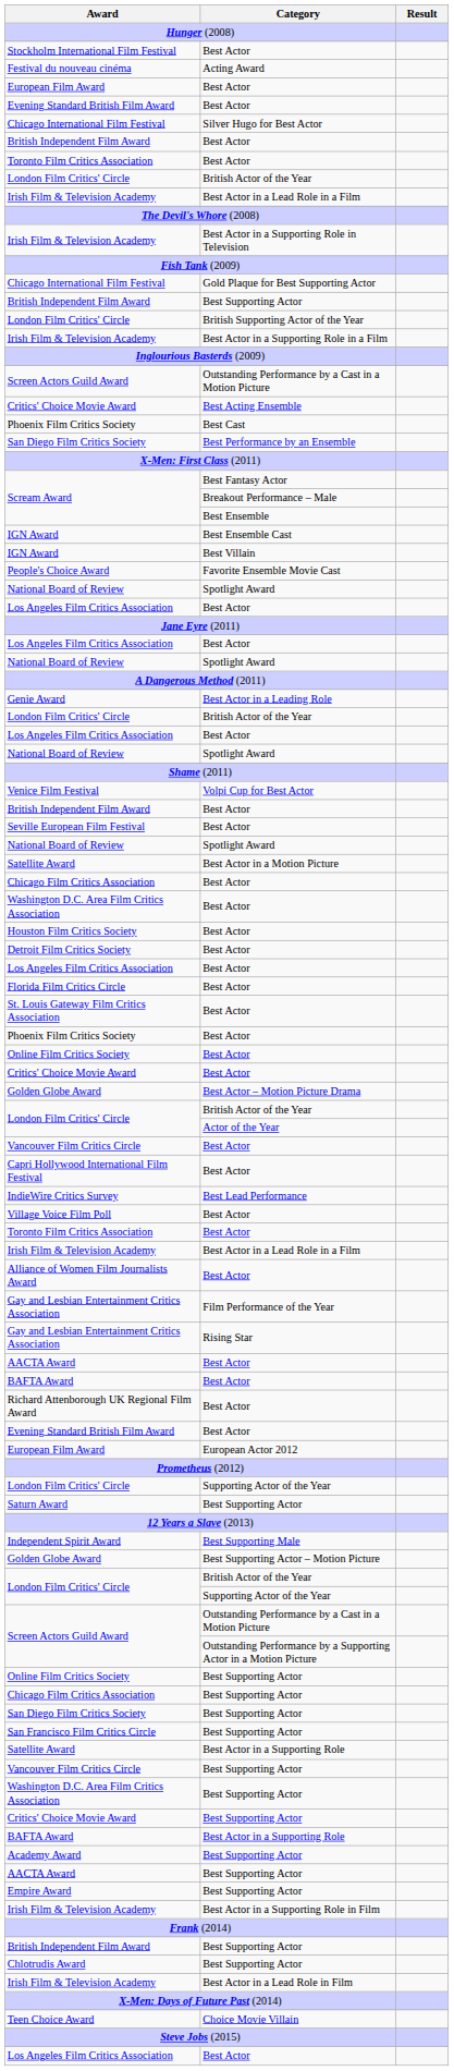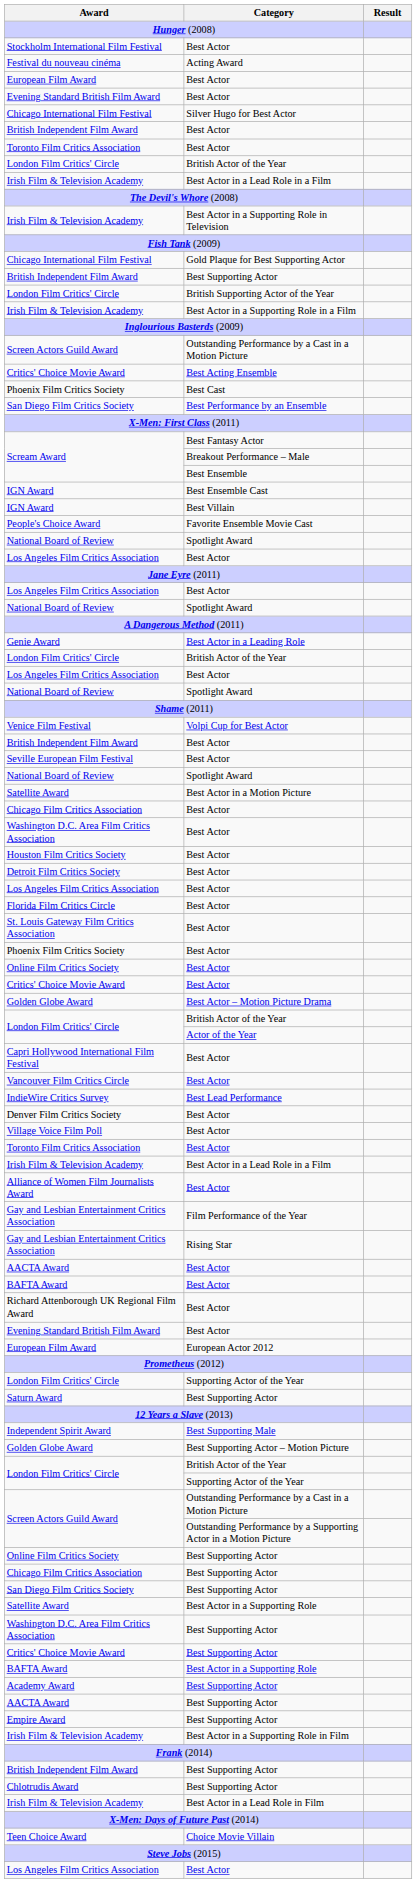 <table class="wikitable" style="font-size: 95%">
 <tr>
 <th width="25%">Award</th>
 <th width="25%">Category</th>
 <th width="5%">Result</th>
 </tr>
 <tr bgcolor=CCCFFF>
 <td colspan=2 align=center><strong><em><a href='#'>Hunger</a></em></strong> (2008)</td>
 <td></td>
 </tr>
 <tr>
 <td><a href='#'>Stockholm International Film Festival</a></td>
 <td>Best Actor</td>
 <td></td>
 </tr>
 <tr>
 <td><a href='#'>Festival du nouveau cinéma</a></td>
 <td>Acting Award</td>
 <td></td>
 </tr>
 <tr>
 <td><a href='#'>European Film Award</a></td>
 <td>Best Actor</td>
 <td></td>
 </tr>
 <tr>
 <td><a href='#'>Evening Standard British Film Award</a></td>
 <td>Best Actor</td>
 <td></td>
 </tr>
 <tr>
 <td><a href='#'>Chicago International Film Festival</a></td>
 <td>Silver Hugo for Best Actor</td>
 <td></td>
 </tr>
 <tr>
 <td><a href='#'>British Independent Film Award</a></td>
 <td>Best Actor</td>
 <td></td>
 </tr>
 <tr>
 <td><a href='#'>Toronto Film Critics Association</a></td>
 <td>Best Actor</td>
 <td></td>
 </tr>
 <tr>
 <td><a href='#'>London Film Critics' Circle</a></td>
 <td>British Actor of the Year</td>
 <td></td>
 </tr>
 <tr>
 <td><a href='#'>Irish Film & Television Academy</a></td>
 <td>Best Actor in a Lead Role in a Film</td>
 <td></td>
 </tr>
 <tr bgcolor=CCCFFF>
 <td colspan=2 align=center><strong><em><a href='#'>The Devil's Whore</a></em></strong> (2008)</td>
 <td></td>
 </tr>
 <tr>
 <td><a href='#'>Irish Film & Television Academy</a></td>
 <td>Best Actor in a Supporting Role in Television</td>
 <td></td>
 </tr>
 <tr bgcolor=CCCFFF>
 <td colspan=2 align=center><strong><em><a href='#'>Fish Tank</a></em></strong> (2009)</td>
 <td></td>
 </tr>
 <tr>
 <td><a href='#'>Chicago International Film Festival</a></td>
 <td>Gold Plaque for Best Supporting Actor</td>
 <td></td>
 </tr>
 <tr>
 <td><a href='#'>British Independent Film Award</a></td>
 <td>Best Supporting Actor</td>
 <td></td>
 </tr>
 <tr>
 <td><a href='#'>London Film Critics' Circle</a></td>
 <td>British Supporting Actor of the Year</td>
 <td></td>
 </tr>
 <tr>
 <td><a href='#'>Irish Film & Television Academy</a></td>
 <td>Best Actor in a Supporting Role in a Film</td>
 <td></td>
 </tr>
 <tr bgcolor=CCCFFF>
 <td colspan=2 align=center><strong><em><a href='#'>Inglourious Basterds</a></em></strong> (2009)</td>
 <td></td>
 </tr>
 <tr>
 <td><a href='#'>Screen Actors Guild Award</a></td>
 <td>Outstanding Performance by a Cast in a Motion Picture</td>
 <td></td>
 </tr>
 <tr>
 <td><a href='#'>Critics' Choice Movie Award</a></td>
 <td><a href='#'>Best Acting Ensemble</a></td>
 <td></td>
 </tr>
 <tr>
 <td>Phoenix Film Critics Society</td>
 <td>Best Cast</td>
 <td></td>
 </tr>
 <tr>
 <td><a href='#'>San Diego Film Critics Society</a></td>
 <td><a href='#'>Best Performance by an Ensemble</a></td>
 <td></td>
 </tr>
 <tr bgcolor=CCCFFF>
 <td colspan=2 align=center><strong><em><a href='#'>X-Men: First Class</a></em></strong> (2011)</td>
 <td></td>
 </tr>
 <tr>
 <td rowspan="3"><a href='#'>Scream Award</a></td>
 <td>Best Fantasy Actor</td>
 <td></td>
 </tr>
 <tr>
 <td>Breakout Performance – Male</td>
 <td></td>
 </tr>
 <tr>
 <td>Best Ensemble</td>
 <td></td>
 </tr>
 <tr>
 <td><a href='#'>IGN Award</a></td>
 <td>Best Ensemble Cast</td>
 <td></td>
 </tr>
 <tr>
 <td><a href='#'>IGN Award</a></td>
 <td>Best Villain</td>
 <td></td>
 </tr>
 <tr>
 <td><a href='#'>People's Choice Award</a></td>
 <td>Favorite Ensemble Movie Cast</td>
 <td></td>
 </tr>
 <tr>
 <td><a href='#'>National Board of Review</a></td>
 <td>Spotlight Award</td>
 <td></td>
 </tr>
 <tr>
 <td><a href='#'>Los Angeles Film Critics Association</a></td>
 <td>Best Actor</td>
 <td></td>
 </tr>
 <tr bgcolor=CCCFFF>
 <td colspan=2 align=center><strong><em><a href='#'>Jane Eyre</a></em></strong> (2011)</td>
 <td></td>
 </tr>
 <tr>
 <td><a href='#'>Los Angeles Film Critics Association</a></td>
 <td>Best Actor</td>
 <td></td>
 </tr>
 <tr>
 <td><a href='#'>National Board of Review</a></td>
 <td>Spotlight Award</td>
 <td></td>
 </tr>
 <tr bgcolor=CCCFFF>
 <td colspan=2 align=center><strong><em><a href='#'>A Dangerous Method</a></em></strong> (2011)</td>
 <td></td>
 </tr>
 <tr>
 <td><a href='#'>Genie Award</a></td>
 <td><a href='#'>Best Actor in a Leading Role</a></td>
 <td></td>
 </tr>
 <tr>
 <td><a href='#'>London Film Critics' Circle</a></td>
 <td>British Actor of the Year</td>
 <td></td>
 </tr>
 <tr>
 <td><a href='#'>Los Angeles Film Critics Association</a></td>
 <td>Best Actor</td>
 <td></td>
 </tr>
 <tr>
 <td><a href='#'>National Board of Review</a></td>
 <td>Spotlight Award</td>
 <td></td>
 </tr>
 <tr bgcolor=CCCFFF>
 <td colspan=2 align=center><strong><em><a href='#'>Shame</a></em></strong> (2011)</td>
 <td></td>
 </tr>
 <tr>
 <td><a href='#'>Venice Film Festival</a></td>
 <td><a href='#'>Volpi Cup for Best Actor</a></td>
 <td></td>
 </tr>
 <tr>
 <td><a href='#'>British Independent Film Award</a></td>
 <td>Best Actor</td>
 <td></td>
 </tr>
 <tr>
 <td><a href='#'>Seville European Film Festival</a></td>
 <td>Best Actor</td>
 <td></td>
 </tr>
 <tr>
 <td><a href='#'>National Board of Review</a></td>
 <td>Spotlight Award</td>
 <td></td>
 </tr>
 <tr>
 <td><a href='#'>Satellite Award</a></td>
 <td>Best Actor in a Motion Picture</td>
 <td></td>
 </tr>
 <tr>
 <td><a href='#'>Chicago Film Critics Association</a></td>
 <td>Best Actor</td>
 <td></td>
 </tr>
 <tr>
 <td><a href='#'>Washington D.C. Area Film Critics Association</a></td>
 <td>Best Actor</td>
 <td></td>
 </tr>
 <tr>
 <td><a href='#'>Houston Film Critics Society</a></td>
 <td>Best Actor</td>
 <td></td>
 </tr>
 <tr>
 <td><a href='#'>Detroit Film Critics Society</a></td>
 <td>Best Actor</td>
 <td></td>
 </tr>
 <tr>
 <td><a href='#'>Los Angeles Film Critics Association</a></td>
 <td>Best Actor</td>
 <td></td>
 </tr>
 <tr>
 <td><a href='#'>Florida Film Critics Circle</a></td>
 <td>Best Actor</td>
 <td></td>
 </tr>
 <tr>
 <td><a href='#'>St. Louis Gateway Film Critics Association</a></td>
 <td>Best Actor</td>
 <td></td>
 </tr>
 <tr>
 <td>Phoenix Film Critics Society</td>
 <td>Best Actor</td>
 <td></td>
 </tr>
 <tr>
 <td><a href='#'>Online Film Critics Society</a></td>
 <td><a href='#'>Best Actor</a></td>
 <td></td>
 </tr>
 <tr>
 <td><a href='#'>Critics' Choice Movie Award</a></td>
 <td><a href='#'>Best Actor</a></td>
 <td></td>
 </tr>
 <tr>
 <td><a href='#'>Golden Globe Award</a></td>
 <td><a href='#'>Best Actor – Motion Picture Drama</a></td>
 <td></td>
 </tr>
 <tr>
 <td rowspan="2"><a href='#'>London Film Critics' Circle</a></td>
 <td>British Actor of the Year</td>
 <td></td>
 </tr>
 <tr>
 <td><a href='#'>Actor of the Year</a></td>
 <td></td>
 </tr>
 <tr>
+<td><a href='#'>Capri Hollywood International Film Festival</a></td>
+<td>Best Actor</td>
+<td></td>
+</tr>
+<tr>
 <td><a href='#'>Vancouver Film Critics Circle</a></td>
 <td><a href='#'>Best Actor</a></td>
 <td></td>
 </tr>
 <tr>
-<td><a href='#'>Capri Hollywood International Film Festival</a></td>
-<td>Best Actor</td>
+<td><a href='#'>IndieWire Critics Survey</a></td>
+<td><a href='#'>Best Lead Performance</a></td>
 <td></td>
 </tr>
 <tr>
-<td><a href='#'>IndieWire Critics Survey</a></td>
-<td><a href='#'>Best Lead Performance</a></td>
+<td>Denver Film Critics Society</td>
+<td>Best Actor</td>
 <td></td>
 </tr>
 <tr>
 <td><a href='#'>Village Voice Film Poll</a></td>
 <td>Best Actor</td>
 <td></td>
 </tr>
 <tr>
 <td><a href='#'>Toronto Film Critics Association</a></td>
 <td><a href='#'>Best Actor</a></td>
 <td></td>
 </tr>
 <tr>
 <td><a href='#'>Irish Film & Television Academy</a></td>
 <td>Best Actor in a Lead Role in a Film</td>
 <td></td>
 </tr>
 <tr>
 <td><a href='#'>Alliance of Women Film Journalists Award</a></td>
 <td><a href='#'>Best Actor</a></td>
 <td></td>
 </tr>
 <tr>
 <td><a href='#'>Gay and Lesbian Entertainment Critics Association</a></td>
 <td>Film Performance of the Year</td>
 <td></td>
 </tr>
 <tr>
 <td><a href='#'>Gay and Lesbian Entertainment Critics Association</a></td>
 <td>Rising Star</td>
 <td></td>
 </tr>
 <tr>
 <td><a href='#'>AACTA Award</a></td>
 <td><a href='#'>Best Actor</a></td>
 <td></td>
 </tr>
 <tr>
 <td><a href='#'>BAFTA Award</a></td>
 <td><a href='#'>Best Actor</a></td>
 <td></td>
 </tr>
 <tr>
 <td>Richard Attenborough UK Regional Film Award</td>
 <td>Best Actor</td>
 <td></td>
 </tr>
 <tr>
 <td><a href='#'>Evening Standard British Film Award</a></td>
 <td>Best Actor</td>
 <td></td>
 </tr>
 <tr>
 <td><a href='#'>European Film Award</a></td>
 <td>European Actor 2012</td>
 <td></td>
 </tr>
 <tr bgcolor=CCCFFF>
 <td colspan=2 align=center><strong><em><a href='#'>Prometheus</a></em></strong> (2012)</td>
 <td></td>
 </tr>
 <tr>
 <td><a href='#'>London Film Critics' Circle</a></td>
 <td>Supporting Actor of the Year</td>
 <td></td>
 </tr>
 <tr>
 <td><a href='#'>Saturn Award</a></td>
 <td>Best Supporting Actor</td>
 <td></td>
 </tr>
 <tr bgcolor=CCCFFF>
 <td colspan=2 align=center><strong><em><a href='#'>12 Years a Slave</a></em></strong> (2013)</td>
 <td></td>
 </tr>
 <tr>
 <td><a href='#'>Independent Spirit Award</a></td>
 <td><a href='#'>Best Supporting Male</a></td>
 <td></td>
 </tr>
 <tr>
 <td><a href='#'>Golden Globe Award</a></td>
 <td>Best Supporting Actor – Motion Picture</td>
 <td></td>
 </tr>
 <tr>
 <td rowspan="2"><a href='#'>London Film Critics' Circle</a></td>
 <td>British Actor of the Year</td>
 <td></td>
 </tr>
 <tr>
 <td>Supporting Actor of the Year</td>
 <td></td>
 </tr>
 <tr>
 <td rowspan="2"><a href='#'>Screen Actors Guild Award</a></td>
 <td>Outstanding Performance by a Cast in a Motion Picture</td>
 <td></td>
 </tr>
 <tr>
 <td>Outstanding Performance by a Supporting Actor in a Motion Picture</td>
 <td></td>
 </tr>
 <tr>
 <td><a href='#'>Online Film Critics Society</a></td>
 <td>Best Supporting Actor</td>
 <td></td>
 </tr>
 <tr>
 <td><a href='#'>Chicago Film Critics Association</a></td>
 <td>Best Supporting Actor</td>
 <td></td>
 </tr>
 <tr>
 <td><a href='#'>San Diego Film Critics Society</a></td>
 <td>Best Supporting Actor</td>
 <td></td>
 </tr>
 <tr>
-<td><a href='#'>San Francisco Film Critics Circle</a></td>
-<td>Best Supporting Actor</td>
-<td></td>
-</tr>
-<tr>
 <td><a href='#'>Satellite Award</a></td>
 <td>Best Actor in a Supporting Role</td>
-<td></td>
-</tr>
-<tr>
-<td><a href='#'>Vancouver Film Critics Circle</a></td>
-<td>Best Supporting Actor</td>
 <td></td>
 </tr>
 <tr>
 <td><a href='#'>Washington D.C. Area Film Critics Association</a></td>
 <td>Best Supporting Actor</td>
 <td></td>
 </tr>
 <tr>
 <td><a href='#'>Critics' Choice Movie Award</a></td>
 <td><a href='#'>Best Supporting Actor</a></td>
 <td></td>
 </tr>
 <tr>
 <td><a href='#'>BAFTA Award</a></td>
 <td><a href='#'>Best Actor in a Supporting Role</a></td>
 <td></td>
 </tr>
 <tr>
 <td><a href='#'>Academy Award</a></td>
 <td><a href='#'>Best Supporting Actor</a></td>
 <td></td>
 </tr>
 <tr>
 <td><a href='#'>AACTA Award</a></td>
 <td>Best Supporting Actor</td>
 <td></td>
 </tr>
 <tr>
 <td><a href='#'>Empire Award</a></td>
 <td>Best Supporting Actor</td>
 <td></td>
 </tr>
 <tr>
 <td><a href='#'>Irish Film & Television Academy</a></td>
 <td>Best Actor in a Supporting Role in Film</td>
 <td></td>
 </tr>
 <tr bgcolor=CCCFFF>
 <td colspan=2 align=center><strong><em><a href='#'>Frank</a></em></strong> (2014)</td>
 <td></td>
 </tr>
 <tr>
 <td><a href='#'>British Independent Film Award</a></td>
 <td>Best Supporting Actor</td>
 <td></td>
 </tr>
 <tr>
 <td><a href='#'>Chlotrudis Award</a></td>
 <td>Best Supporting Actor</td>
 <td></td>
 </tr>
 <tr>
 <td><a href='#'>Irish Film & Television Academy</a></td>
 <td>Best Actor in a Lead Role in Film</td>
 <td></td>
 </tr>
 <tr bgcolor=CCCFFF>
 <td colspan=2 align=center><strong><em><a href='#'>X-Men: Days of Future Past</a></em></strong> (2014)</td>
 <td></td>
 </tr>
 <tr>
 <td><a href='#'>Teen Choice Award</a></td>
 <td><a href='#'>Choice Movie Villain</a></td>
 <td></td>
 </tr>
 <tr bgcolor=CCCFFF>
 <td colspan=2 align=center><strong><em><a href='#'>Steve Jobs</a></em></strong> (2015)</td>
 <td></td>
 </tr>
 <tr>
 <td><a href='#'>Los Angeles Film Critics Association</a></td>
 <td><a href='#'>Best Actor</a></td>
 <td></td>
 </tr>
 </table>
